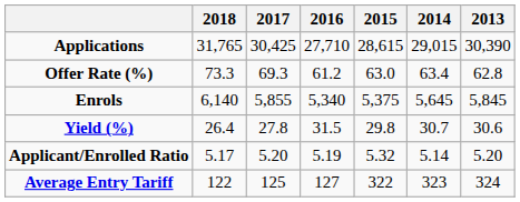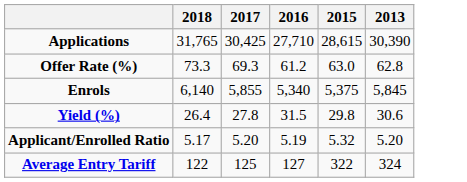 <table class="wikitable floatright" style="font-size:85%; text-align:center;">
 <tr>
 <th></th>
 <th>2018</th>
 <th>2017</th>
 <th>2016</th>
 <th>2015</th>
-<th>2014</th>
 <th>2013</th>
 </tr>
 <tr>
 <td><strong>Applications</strong></td>
 <td>31,765</td>
 <td>30,425</td>
 <td>27,710</td>
 <td>28,615</td>
-<td>29,015</td>
 <td>30,390</td>
 </tr>
 <tr>
 <td><strong>Offer Rate (%)</strong></td>
 <td>73.3</td>
 <td>69.3</td>
 <td>61.2</td>
 <td>63.0</td>
-<td>63.4</td>
 <td>62.8</td>
 </tr>
 <tr>
 <td><strong>Enrols</strong></td>
 <td>6,140</td>
 <td>5,855</td>
 <td>5,340</td>
 <td>5,375</td>
-<td>5,645</td>
 <td>5,845</td>
 </tr>
 <tr>
 <td><a href='#'><strong>Yield (%)</strong></a></td>
 <td>26.4</td>
 <td>27.8</td>
 <td>31.5</td>
 <td>29.8</td>
-<td>30.7</td>
 <td>30.6</td>
 </tr>
 <tr>
 <td><strong>Applicant/Enrolled Ratio</strong></td>
 <td>5.17</td>
 <td>5.20</td>
 <td>5.19</td>
 <td>5.32</td>
-<td>5.14</td>
 <td>5.20</td>
 </tr>
 <tr>
 <td><strong><a href='#'>Average Entry Tariff</a></strong></td>
 <td>122</td>
 <td>125</td>
 <td>127</td>
 <td>322</td>
-<td>323</td>
 <td>324</td>
 </tr>
 </table>
